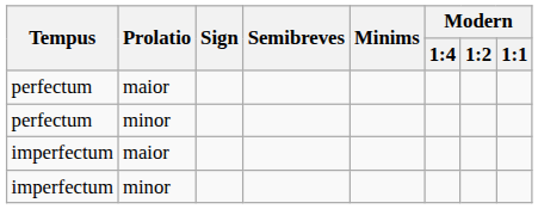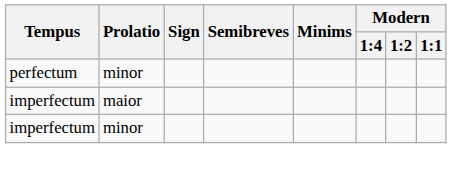 <table class="wikitable" style="float:right; font-size: 85%; clear:right;">
 <tr>
 <th scope="column" rowspan="2">Tempus</th>
 <th scope="column" rowspan="2">Prolatio</th>
 <th scope="column" rowspan="2">Sign</th>
 <th scope="column" rowspan="2">Semibreves</th>
 <th scope="column" rowspan="2">Minims</th>
 <th scope="column" colspan="3">Modern</th>
 </tr>
 <tr>
 <th scope="column">1:4</th>
 <th scope="column">1:2</th>
 <th scope="column">1:1</th>
-</tr>
-<tr>
-<td>perfectum</td>
-<td>maior</td>
-<td></td>
-<td></td>
-<td></td>
-<td></td>
-<td></td>
-<td></td>
 </tr>
 <tr>
 <td>perfectum</td>
 <td>minor</td>
 <td></td>
 <td></td>
 <td></td>
 <td></td>
 <td></td>
 <td></td>
 </tr>
 <tr>
 <td>imperfectum</td>
 <td>maior</td>
 <td></td>
 <td></td>
 <td></td>
 <td></td>
 <td></td>
 <td></td>
 </tr>
 <tr>
 <td>imperfectum</td>
 <td>minor</td>
 <td></td>
 <td></td>
 <td></td>
 <td></td>
 <td></td>
 <td></td>
 </tr>
 </table>
